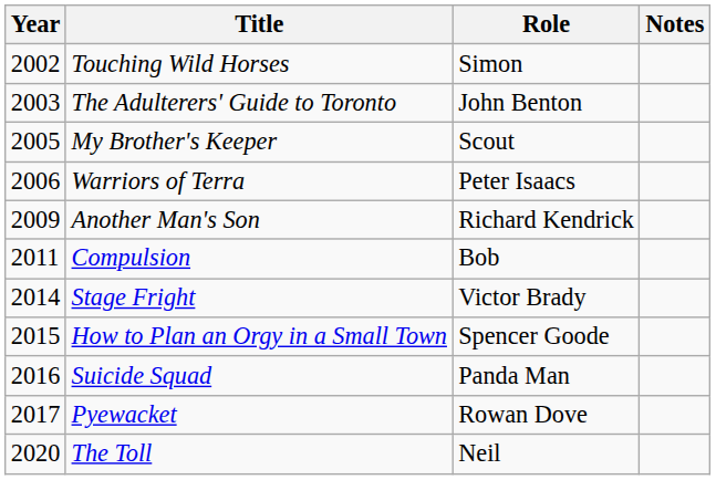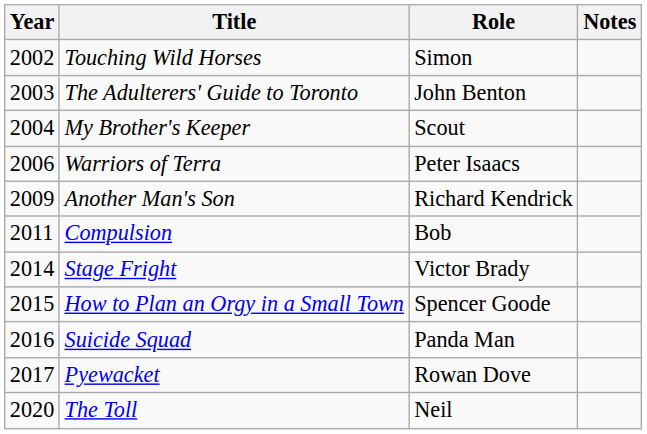 <table class="wikitable sortable">
 <tr>
 <th>Year</th>
 <th>Title</th>
 <th>Role</th>
 <th class="unsortable">Notes</th>
 </tr>
 <tr>
 <td>2002</td>
 <td><em>Touching Wild Horses</em></td>
 <td>Simon</td>
 <td></td>
 </tr>
 <tr>
 <td>2003</td>
 <td data-sort-value="Adulterers, The"><em>The Adulterers' Guide to Toronto</em></td>
 <td>John Benton</td>
 <td></td>
 </tr>
 <tr>
-<td>2005</td>
+<td>2004</td>
 <td><em>My Brother's Keeper</em></td>
 <td>Scout</td>
 <td></td>
 </tr>
 <tr>
 <td>2006</td>
 <td><em>Warriors of Terra</em></td>
 <td>Peter Isaacs</td>
 <td></td>
 </tr>
 <tr>
 <td>2009</td>
 <td><em>Another Man's Son</em></td>
 <td>Richard Kendrick</td>
 <td></td>
 </tr>
 <tr>
 <td>2011</td>
 <td><em><a href='#'>Compulsion</a></em></td>
 <td>Bob</td>
 <td></td>
 </tr>
 <tr>
 <td>2014</td>
 <td><em><a href='#'>Stage Fright</a></em></td>
 <td>Victor Brady</td>
 <td></td>
 </tr>
 <tr>
 <td>2015</td>
 <td><em><a href='#'>How to Plan an Orgy in a Small Town</a></em></td>
 <td>Spencer Goode</td>
 <td></td>
 </tr>
 <tr>
 <td>2016</td>
 <td><em><a href='#'>Suicide Squad</a></em></td>
 <td>Panda Man</td>
 <td></td>
 </tr>
 <tr>
 <td>2017</td>
 <td><em><a href='#'>Pyewacket</a></em></td>
 <td>Rowan Dove</td>
 <td></td>
 </tr>
 <tr>
 <td>2020</td>
 <td data-sort-value="Toll, The"><em><a href='#'>The Toll</a></em></td>
 <td>Neil</td>
 <td></td>
 </tr>
 </table>
